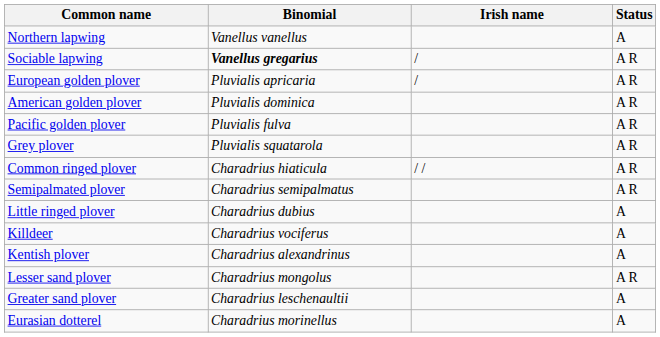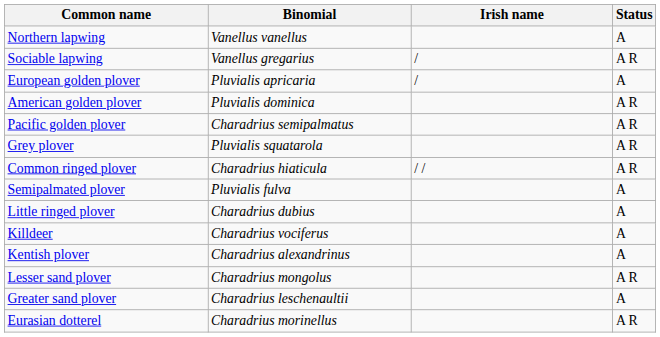 <table width=60% class="wikitable">
 <tr>
 <th width=32%>Common name</th>
 <th width=32%>Binomial</th>
 <th width=32%>Irish name</th>
 <th width=4%>Status</th>
 </tr>
 <tr>
 <td><a href='#'>Northern lapwing</a></td>
 <td><em>Vanellus vanellus</em></td>
 <td></td>
 <td>A</td>
 </tr>
 <tr>
 <td><a href='#'>Sociable lapwing</a></td>
-<td><strong><em>Vanellus gregarius</em></strong></td>
+<td><em>Vanellus gregarius</em></td>
 <td> / </td>
 <td>A R</td>
 </tr>
 <tr>
 <td><a href='#'>European golden plover</a></td>
 <td><em>Pluvialis apricaria</em></td>
 <td> / </td>
-<td>A R</td>
+<td>A</td>
 </tr>
 <tr>
 <td><a href='#'>American golden plover</a></td>
 <td><em>Pluvialis dominica</em></td>
 <td></td>
 <td>A R</td>
 </tr>
 <tr>
 <td><a href='#'>Pacific golden plover</a></td>
-<td><em>Pluvialis fulva</em></td>
+<td><em>Charadrius semipalmatus</em></td>
 <td></td>
 <td>A R</td>
 </tr>
 <tr>
 <td><a href='#'>Grey plover</a></td>
 <td><em>Pluvialis squatarola</em></td>
 <td></td>
 <td>A R</td>
 </tr>
 <tr>
 <td><a href='#'>Common ringed plover</a></td>
 <td><em>Charadrius hiaticula</em></td>
 <td> /  / </td>
 <td>A R</td>
 </tr>
 <tr>
 <td><a href='#'>Semipalmated plover</a></td>
-<td><em>Charadrius semipalmatus</em></td>
+<td><em>Pluvialis fulva</em></td>
 <td></td>
-<td>A R</td>
+<td>A</td>
 </tr>
 <tr>
 <td><a href='#'>Little ringed plover</a></td>
 <td><em>Charadrius dubius</em></td>
 <td></td>
 <td>A</td>
 </tr>
 <tr>
 <td><a href='#'>Killdeer</a></td>
 <td><em>Charadrius vociferus</em></td>
 <td></td>
 <td>A</td>
 </tr>
 <tr>
 <td><a href='#'>Kentish plover</a></td>
 <td><em>Charadrius alexandrinus</em></td>
 <td></td>
 <td>A</td>
 </tr>
 <tr>
 <td><a href='#'>Lesser sand plover</a></td>
 <td><em>Charadrius mongolus</em></td>
 <td></td>
 <td>A R</td>
 </tr>
 <tr>
 <td><a href='#'>Greater sand plover</a></td>
 <td><em>Charadrius leschenaultii</em></td>
 <td></td>
 <td>A</td>
 </tr>
 <tr>
 <td><a href='#'>Eurasian dotterel</a></td>
 <td><em>Charadrius morinellus</em></td>
 <td></td>
-<td>A</td>
+<td>A R</td>
 </tr>
 </table>
